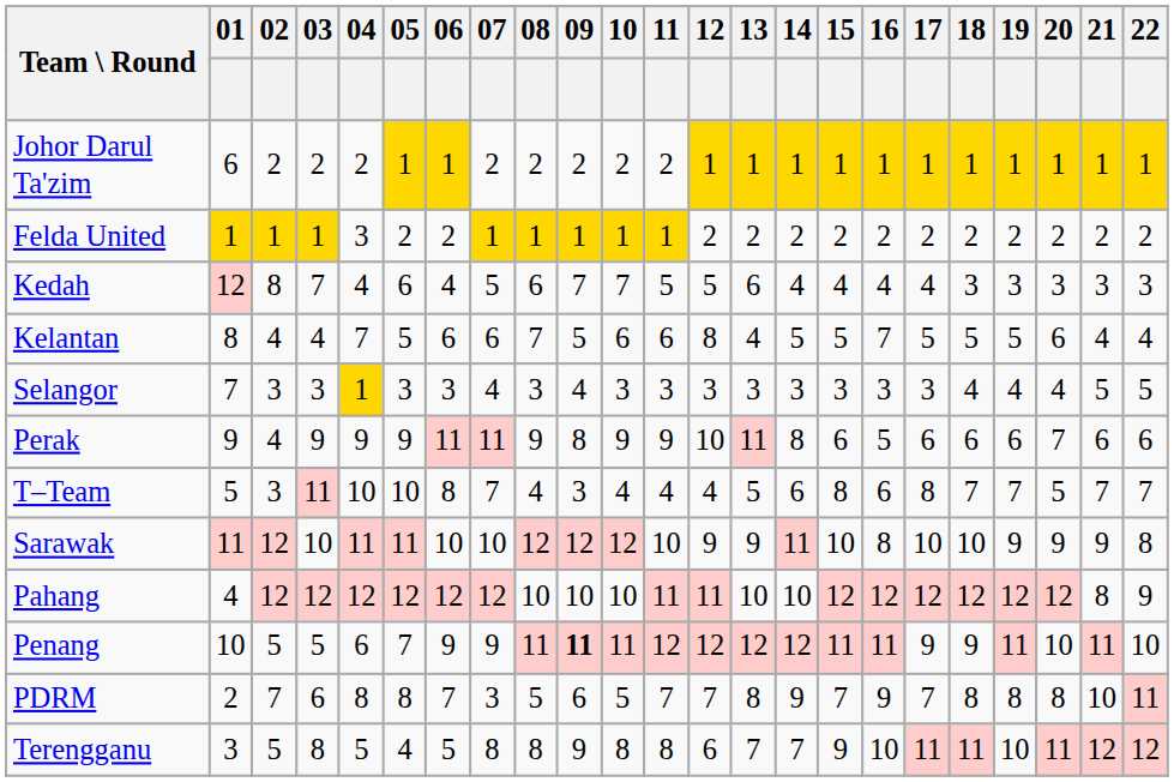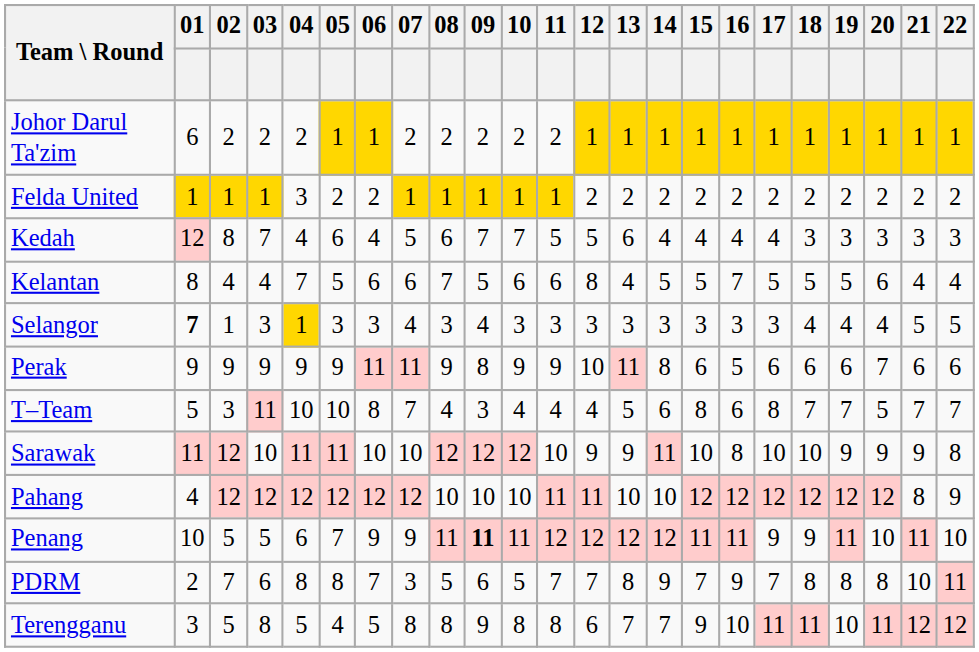 <table class="wikitable sortable" style="font-size: 74%; text-align:center;">
 <tr>
 <th rowspan="2" style="width:76px;">Team \ Round</th>
 <th align=center>01</th>
 <th align=center>02</th>
 <th align=center>03</th>
 <th align=center>04</th>
 <th align=center>05</th>
 <th align=center>06</th>
 <th align=center>07</th>
 <th align=center>08</th>
 <th align=center>09</th>
 <th align=center>10</th>
 <th align=center>11</th>
 <th align=center>12</th>
 <th align=center>13</th>
 <th align=center>14</th>
 <th align=center>15</th>
 <th align=center>16</th>
 <th align=center>17</th>
 <th align=center>18</th>
 <th align=center>19</th>
 <th align=center>20</th>
 <th align=center>21</th>
 <th align=center>22</th>
 </tr>
 <tr>
 <th style="text-align:center; height:20px;"></th>
 <th align=center></th>
 <th align=center></th>
 <th align=center></th>
 <th align=center></th>
 <th align=center></th>
 <th align=center></th>
 <th align=center></th>
 <th align=center></th>
 <th align=center></th>
 <th align=center></th>
 <th align=center></th>
 <th align=center></th>
 <th align=center></th>
 <th align=center></th>
 <th align=center></th>
 <th align=center></th>
 <th align=center></th>
 <th align=center></th>
 <th align=center></th>
 <th align=center></th>
 <th align=center></th>
 </tr>
 <tr align=center>
 <td align=left><a href='#'>Johor Darul Ta'zim</a></td>
 <td>6</td>
 <td>2</td>
 <td>2</td>
 <td>2</td>
 <td style="width:10px; background:gold;">1</td>
 <td style="width:10px; background:gold;">1</td>
 <td>2</td>
 <td>2</td>
 <td>2</td>
 <td>2</td>
 <td>2</td>
 <td style="width:10px; background:gold;">1</td>
 <td style="width:10px; background:gold;">1</td>
 <td style="width:10px; background:gold;">1</td>
 <td style="width:10px; background:gold;">1</td>
 <td style="width:10px; background:gold;">1</td>
 <td style="width:10px; background:gold;">1</td>
 <td style="width:10px; background:gold;">1</td>
 <td style="width:10px; background:gold;">1</td>
 <td style="width:10px; background:gold;">1</td>
 <td style="width:10px; background:gold;">1</td>
 <td style="width:10px; background:gold;">1</td>
 </tr>
 <tr align=center>
 <td align=left><a href='#'>Felda United</a></td>
 <td style="width:10px; background:gold;">1</td>
 <td style="width:10px; background:gold;">1</td>
 <td style="width:10px; background:gold;">1</td>
 <td>3</td>
 <td>2</td>
 <td>2</td>
 <td style="width:10px; background:gold;">1</td>
 <td style="width:10px; background:gold;">1</td>
 <td style="width:10px; background:gold;">1</td>
 <td style="width:10px; background:gold;">1</td>
 <td style="width:10px; background:gold;">1</td>
 <td>2</td>
 <td>2</td>
 <td>2</td>
 <td>2</td>
 <td>2</td>
 <td>2</td>
 <td>2</td>
 <td>2</td>
 <td>2</td>
 <td>2</td>
 <td>2</td>
 </tr>
 <tr align=center>
 <td align=left><a href='#'>Kedah</a></td>
 <td style="width:10px; background:#fcc;">12</td>
 <td>8</td>
 <td>7</td>
 <td>4</td>
 <td>6</td>
 <td>4</td>
 <td>5</td>
 <td>6</td>
 <td>7</td>
 <td>7</td>
 <td>5</td>
 <td>5</td>
 <td>6</td>
 <td>4</td>
 <td>4</td>
 <td>4</td>
 <td>4</td>
 <td>3</td>
 <td>3</td>
 <td>3</td>
 <td>3</td>
 <td>3</td>
 </tr>
 <tr align=center>
 <td align=left><a href='#'>Kelantan</a></td>
 <td>8</td>
 <td>4</td>
 <td>4</td>
 <td>7</td>
 <td>5</td>
 <td>6</td>
 <td>6</td>
 <td>7</td>
 <td>5</td>
 <td>6</td>
 <td>6</td>
 <td>8</td>
 <td>4</td>
 <td>5</td>
 <td>5</td>
 <td>7</td>
 <td>5</td>
 <td>5</td>
 <td>5</td>
 <td>6</td>
 <td>4</td>
 <td>4</td>
 </tr>
 <tr align=center>
 <td align=left><a href='#'>Selangor</a></td>
-<td>7</td>
-<td>3</td>
+<td><strong>7</strong></td>
+<td>1</td>
 <td>3</td>
 <td style="width:10px; background:gold;">1</td>
 <td>3</td>
 <td>3</td>
 <td>4</td>
 <td>3</td>
 <td>4</td>
 <td>3</td>
 <td>3</td>
 <td>3</td>
 <td>3</td>
 <td>3</td>
 <td>3</td>
 <td>3</td>
 <td>3</td>
 <td>4</td>
 <td>4</td>
 <td>4</td>
 <td>5</td>
 <td>5</td>
 </tr>
 <tr align=center>
 <td align=left><a href='#'>Perak</a></td>
 <td>9</td>
-<td>4</td>
+<td>9</td>
 <td>9</td>
 <td>9</td>
 <td>9</td>
 <td style="width:10px; background:#fcc;">11</td>
 <td style="width:10px; background:#fcc;">11</td>
 <td>9</td>
 <td>8</td>
 <td>9</td>
 <td>9</td>
 <td>10</td>
 <td style="width:10px; background:#fcc;">11</td>
 <td>8</td>
 <td>6</td>
 <td>5</td>
 <td>6</td>
 <td>6</td>
 <td>6</td>
 <td>7</td>
 <td>6</td>
 <td>6</td>
 </tr>
 <tr align=center>
 <td align=left><a href='#'>T–Team</a></td>
 <td>5</td>
 <td>3</td>
 <td style="width:10px; background:#fcc;">11</td>
 <td>10</td>
 <td>10</td>
 <td>8</td>
 <td>7</td>
 <td>4</td>
 <td>3</td>
 <td>4</td>
 <td>4</td>
 <td>4</td>
 <td>5</td>
 <td>6</td>
 <td>8</td>
 <td>6</td>
 <td>8</td>
 <td>7</td>
 <td>7</td>
 <td>5</td>
 <td>7</td>
 <td>7</td>
 </tr>
 <tr align=center>
 <td align=left><a href='#'>Sarawak</a></td>
 <td style="width:10px; background:#fcc;">11</td>
 <td style="width:10px; background:#fcc;">12</td>
 <td>10</td>
 <td style="width:10px; background:#fcc;">11</td>
 <td style="width:10px; background:#fcc;">11</td>
 <td>10</td>
 <td>10</td>
 <td style="width:10px; background:#fcc;">12</td>
 <td style="width:10px; background:#fcc;">12</td>
 <td style="width:10px; background:#fcc;">12</td>
 <td>10</td>
 <td>9</td>
 <td>9</td>
 <td style="width:10px; background:#fcc;">11</td>
 <td>10</td>
 <td>8</td>
 <td>10</td>
 <td>10</td>
 <td>9</td>
 <td>9</td>
 <td>9</td>
 <td>8</td>
 </tr>
 <tr align=center>
 <td align=left><a href='#'>Pahang</a></td>
 <td>4</td>
 <td style="width:10px; background:#fcc;">12</td>
 <td style="width:10px; background:#fcc;">12</td>
 <td style="width:10px; background:#fcc;">12</td>
 <td style="width:10px; background:#fcc;">12</td>
 <td style="width:10px; background:#fcc;">12</td>
 <td style="width:10px; background:#fcc;">12</td>
 <td>10</td>
 <td>10</td>
 <td>10</td>
 <td style="width:10px; background:#fcc;">11</td>
 <td style="width:10px; background:#fcc;">11</td>
 <td>10</td>
 <td>10</td>
 <td style="width:10px; background:#fcc;">12</td>
 <td style="width:10px; background:#fcc;">12</td>
 <td style="width:10px; background:#fcc;">12</td>
 <td style="width:10px; background:#fcc;">12</td>
 <td style="width:10px; background:#fcc;">12</td>
 <td style="width:10px; background:#fcc;">12</td>
 <td>8</td>
 <td>9</td>
 </tr>
 <tr align=center>
 <td align=left><a href='#'>Penang</a></td>
 <td>10</td>
 <td>5</td>
 <td>5</td>
 <td>6</td>
 <td>7</td>
 <td>9</td>
 <td>9</td>
 <td style="width:10px; background:#fcc;">11</td>
 <td style="width:10px; background:#fcc;"><strong>11</strong></td>
 <td style="width:10px; background:#fcc;">11</td>
 <td style="width:10px; background:#fcc;">12</td>
 <td style="width:10px; background:#fcc;">12</td>
 <td style="width:10px; background:#fcc;">12</td>
 <td style="width:10px; background:#fcc;">12</td>
 <td style="width:10px; background:#fcc;">11</td>
 <td style="width:10px; background:#fcc;">11</td>
 <td>9</td>
 <td>9</td>
 <td style="width:10px; background:#fcc;">11</td>
 <td>10</td>
 <td style="width:10px; background:#fcc;">11</td>
 <td>10</td>
 </tr>
 <tr align=center>
 <td align=left><a href='#'>PDRM</a></td>
 <td>2</td>
 <td>7</td>
 <td>6</td>
 <td>8</td>
 <td>8</td>
 <td>7</td>
 <td>3</td>
 <td>5</td>
 <td>6</td>
 <td>5</td>
 <td>7</td>
 <td>7</td>
 <td>8</td>
 <td>9</td>
 <td>7</td>
 <td>9</td>
 <td>7</td>
 <td>8</td>
 <td>8</td>
 <td>8</td>
 <td>10</td>
 <td style="width:10px; background:#fcc;">11</td>
 </tr>
 <tr align=center>
 <td align=left><a href='#'>Terengganu</a></td>
 <td>3</td>
 <td>5</td>
 <td>8</td>
 <td>5</td>
 <td>4</td>
 <td>5</td>
 <td>8</td>
 <td>8</td>
 <td>9</td>
 <td>8</td>
 <td>8</td>
 <td>6</td>
 <td>7</td>
 <td>7</td>
 <td>9</td>
 <td>10</td>
 <td style="width:10px; background:#fcc;">11</td>
 <td style="width:10px; background:#fcc;">11</td>
 <td>10</td>
 <td style="width:10px; background:#fcc;">11</td>
 <td style="width:10px; background:#fcc;">12</td>
 <td style="width:10px; background:#fcc;">12</td>
 </tr>
 </table>
